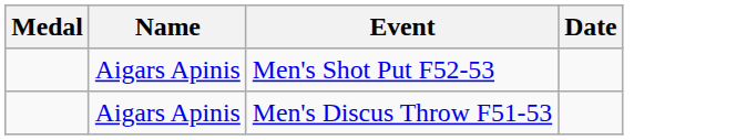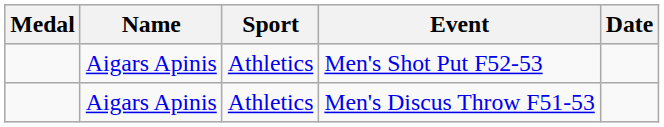 <table class="wikitable sortable" style="font-size: 95%">
 <tr>
 <th>Medal</th>
 <th>Name</th>
+<th>Sport</th>
 <th>Event</th>
 <th>Date</th>
 </tr>
 <tr>
 <td></td>
 <td><a href='#'>Aigars Apinis</a></td>
+<td><a href='#'>Athletics</a></td>
 <td><a href='#'>Men's Shot Put F52-53</a></td>
 <td></td>
 </tr>
 <tr>
 <td></td>
 <td><a href='#'>Aigars Apinis</a></td>
+<td><a href='#'>Athletics</a></td>
 <td><a href='#'>Men's Discus Throw F51-53</a></td>
 <td></td>
 </tr>
 </table>
